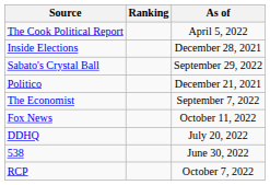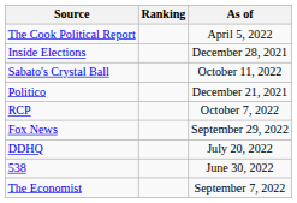 <table class="wikitable" style="text-align:center">
 <tr>
 <th>Source</th>
 <th>Ranking</th>
 <th>As of</th>
 </tr>
 <tr>
 <td align=left><a href='#'>The Cook Political Report</a></td>
 <td></td>
 <td>April 5, 2022</td>
 </tr>
 <tr>
 <td align=left><a href='#'>Inside Elections</a></td>
 <td></td>
 <td>December 28, 2021</td>
 </tr>
 <tr>
 <td align=left><a href='#'>Sabato's Crystal Ball</a></td>
 <td></td>
-<td>September 29, 2022</td>
+<td>October 11, 2022</td>
 </tr>
 <tr>
 <td align=left><a href='#'>Politico</a></td>
 <td></td>
 <td>December 21, 2021</td>
 </tr>
 <tr>
-<td align="left"><a href='#'>The Economist</a></td>
+<td align="left"><a href='#'>RCP</a></td>
 <td></td>
-<td>September 7, 2022</td>
+<td>October 7, 2022</td>
 </tr>
 <tr>
 <td align=left><a href='#'>Fox News</a></td>
 <td></td>
-<td>October 11, 2022</td>
+<td>September 29, 2022</td>
 </tr>
 <tr>
 <td align="left"><a href='#'>DDHQ</a></td>
 <td></td>
 <td>July 20, 2022</td>
 </tr>
 <tr>
 <td align="left"><a href='#'>538</a></td>
 <td></td>
 <td>June 30, 2022</td>
 </tr>
 <tr>
-<td align="left"><a href='#'>RCP</a></td>
+<td align="left"><a href='#'>The Economist</a></td>
 <td></td>
-<td>October 7, 2022</td>
+<td>September 7, 2022</td>
 </tr>
 </table>
